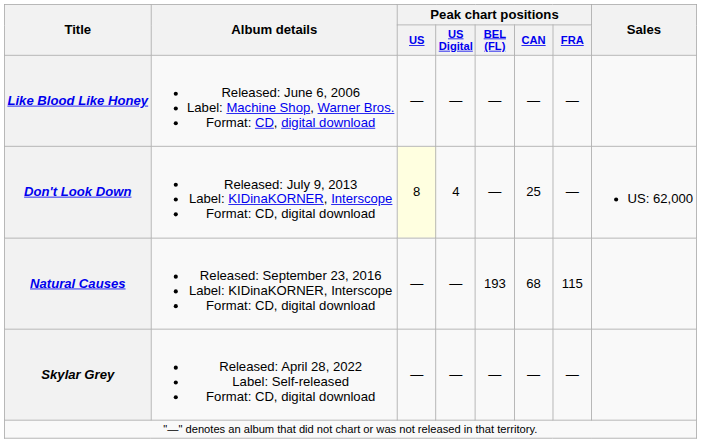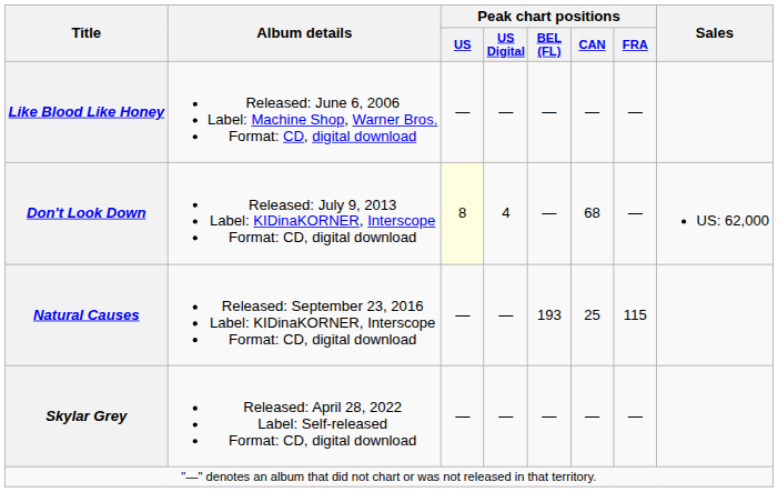 <table class="wikitable plainrowheaders" style="text-align:center;">
 <tr>
 <th scope="col" rowspan="2">Title</th>
 <th scope="col" rowspan="2">Album details</th>
 <th scope="col" colspan="5">Peak chart positions</th>
 <th scope="col" rowspan="2">Sales</th>
 </tr>
 <tr>
 <th scope="col" style="width:3em;font-size:85%;"><a href='#'>US</a><br></th>
 <th scope="col" style="width:3em;font-size:85%;"><a href='#'>US<br>Digital</a><br></th>
 <th scope="col" style="width:3em;font-size:85%;"><a href='#'>BEL<br>(FL)</a><br></th>
 <th scope="col" style="width:3em;font-size:85%;"><a href='#'>CAN</a><br></th>
 <th scope="col" style="width:3em;font-size:85%;"><a href='#'>FRA</a><br></th>
 </tr>
 <tr>
 <th scope="row"><em><a href='#'>Like Blood Like Honey</a></em></th>
 <td><br><ul><li>Released: June 6, 2006</li><li>Label: <a href='#'>Machine Shop</a>, <a href='#'>Warner Bros.</a></li><li>Format: <a href='#'>CD</a>, <a href='#'>digital download</a></li></ul></td>
 <td>—</td>
 <td>—</td>
 <td>—</td>
 <td>—</td>
 <td>—</td>
 <td></td>
 </tr>
 <tr>
 <th scope="row"><em><a href='#'>Don't Look Down</a></em></th>
 <td><br><ul><li>Released: July 9, 2013</li><li>Label: <a href='#'>KIDinaKORNER</a>, <a href='#'>Interscope</a></li><li>Format: CD, digital download</li></ul></td>
 <td style="background: lightyellow;">8</td>
 <td>4</td>
 <td>—</td>
-<td>25</td>
+<td>68</td>
 <td>—</td>
 <td><br><ul><li>US: 62,000</li></ul></td>
 </tr>
 <tr>
 <th scope="row"><em><a href='#'>Natural Causes</a></em></th>
 <td><br><ul><li>Released: September 23, 2016</li><li>Label: KIDinaKORNER, Interscope</li><li>Format: CD, digital download</li></ul></td>
 <td>—</td>
 <td>—</td>
 <td>193</td>
-<td>68</td>
+<td>25</td>
 <td>115</td>
 <td></td>
 </tr>
 <tr>
 <th scope="row"><em>Skylar Grey</em></th>
 <td><br><ul><li>Released: April 28, 2022</li><li>Label: Self-released</li><li>Format: CD, digital download</li></ul></td>
 <td>—</td>
 <td>—</td>
 <td>—</td>
 <td>—</td>
 <td>—</td>
 <td></td>
 </tr>
 <tr>
 <td colspan="15" style="font-size:85%">"—" denotes an album that did not chart or was not released in that territory.</td>
 </tr>
 </table>
